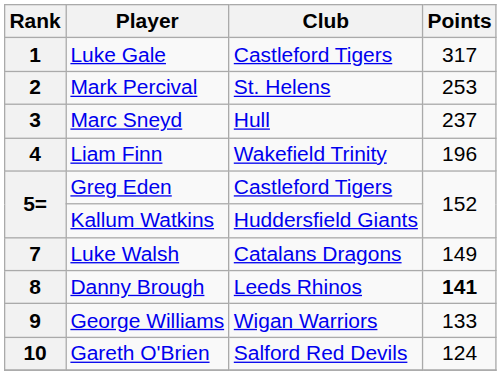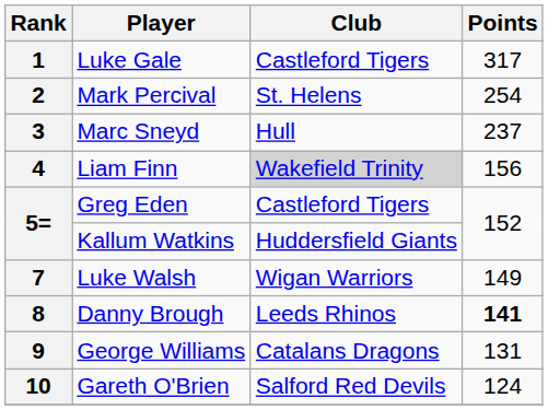 <table class="wikitable" style="text-align:center">
 <tr>
 <th>Rank</th>
 <th>Player</th>
 <th>Club</th>
 <th>Points</th>
 </tr>
 <tr>
 <th>1</th>
 <td align="left"> <a href='#'>Luke Gale</a></td>
 <td align="left"> <a href='#'>Castleford Tigers</a></td>
 <td>317</td>
 </tr>
 <tr>
 <th>2</th>
 <td align="left"> <a href='#'>Mark Percival</a></td>
 <td align="left"> <a href='#'>St. Helens</a></td>
-<td>253</td>
+<td>254</td>
 </tr>
 <tr>
 <th>3</th>
 <td align="left"> <a href='#'>Marc Sneyd</a></td>
 <td align="left"> <a href='#'>Hull</a></td>
 <td>237</td>
 </tr>
 <tr>
 <th>4</th>
 <td align="left"> <a href='#'>Liam Finn</a></td>
-<td align="left"> <a href='#'>Wakefield Trinity</a></td>
-<td>196</td>
+<td align="left" style="background: lightgrey;"> <a href='#'>Wakefield Trinity</a></td>
+<td>156</td>
 </tr>
 <tr>
 <th rowspan=2>5=</th>
 <td align="left"> <a href='#'>Greg Eden</a></td>
 <td align="left"> <a href='#'>Castleford Tigers</a></td>
 <td rowspan=2>152</td>
 </tr>
 <tr>
 <td align="left"> <a href='#'>Kallum Watkins</a></td>
 <td align="left"> <a href='#'>Huddersfield Giants</a></td>
 </tr>
 <tr>
 <th>7</th>
 <td align="left"> <a href='#'>Luke Walsh</a></td>
-<td align="left"> <a href='#'>Catalans Dragons</a></td>
+<td align="left"> <a href='#'>Wigan Warriors</a></td>
 <td>149</td>
 </tr>
 <tr>
 <th>8</th>
 <td align="left"> <a href='#'>Danny Brough</a></td>
 <td align="left"> <a href='#'>Leeds Rhinos</a></td>
 <td><strong>141</strong></td>
 </tr>
 <tr>
 <th>9</th>
 <td align="left"> <a href='#'>George Williams</a></td>
-<td align="left"> <a href='#'>Wigan Warriors</a></td>
-<td>133</td>
+<td align="left"> <a href='#'>Catalans Dragons</a></td>
+<td>131</td>
 </tr>
 <tr>
 <th>10</th>
 <td align="left"> <a href='#'>Gareth O'Brien</a></td>
 <td align="left"> <a href='#'>Salford Red Devils</a></td>
 <td>124</td>
 </tr>
 <tr>
 </tr>
 </table>
